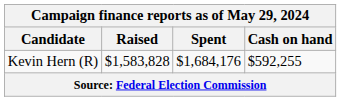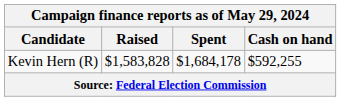 <table class="wikitable sortable">
 <tr>
 <th colspan=4>Campaign finance reports as of May 29, 2024</th>
 </tr>
 <tr style="text-align:center;">
 <th>Candidate</th>
 <th>Raised</th>
 <th>Spent</th>
 <th>Cash on hand</th>
 </tr>
 <tr>
 <td>Kevin Hern (R)</td>
 <td>$1,583,828</td>
-<td>$1,684,176</td>
+<td>$1,684,178</td>
 <td>$592,255</td>
 </tr>
 <tr>
 <th colspan="4"><small>Source: <a href='#'>Federal Election Commission</a></small></th>
 </tr>
 </table>
